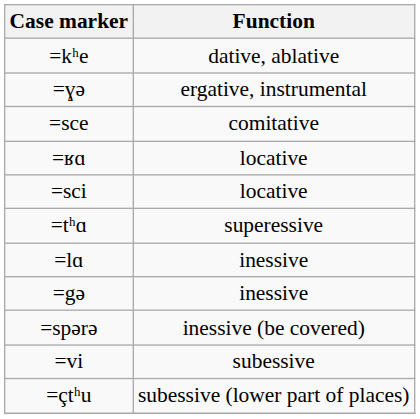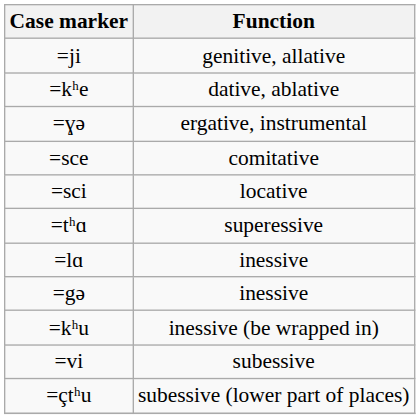 <table class="wikitable" style="text-align: center">
 <tr>
 <th>Case marker</th>
 <th>Function</th>
+</tr>
+<tr>
+<td>=ji</td>
+<td>genitive, allative</td>
 </tr>
 <tr>
 <td>=kʰe</td>
 <td>dative, ablative</td>
 </tr>
 <tr>
 <td>=ɣə</td>
 <td>ergative, instrumental</td>
 </tr>
 <tr>
 <td>=sce</td>
 <td>comitative</td>
-</tr>
-<tr>
-<td>=ʁɑ</td>
-<td>locative</td>
 </tr>
 <tr>
 <td>=sci</td>
 <td>locative</td>
 </tr>
 <tr>
 <td>=tʰɑ</td>
 <td>superessive</td>
 </tr>
 <tr>
 <td>=lɑ</td>
 <td>inessive</td>
 </tr>
 <tr>
 <td>=gə</td>
 <td>inessive</td>
 </tr>
 <tr>
-<td>=spərə</td>
-<td>inessive (be covered)</td>
+<td>=kʰu</td>
+<td>inessive (be wrapped in)</td>
 </tr>
 <tr>
 <td>=vi</td>
 <td>subessive</td>
 </tr>
 <tr>
 <td>=çtʰu</td>
 <td>subessive (lower part of places)</td>
 </tr>
 <tr>
 </tr>
 </table>
